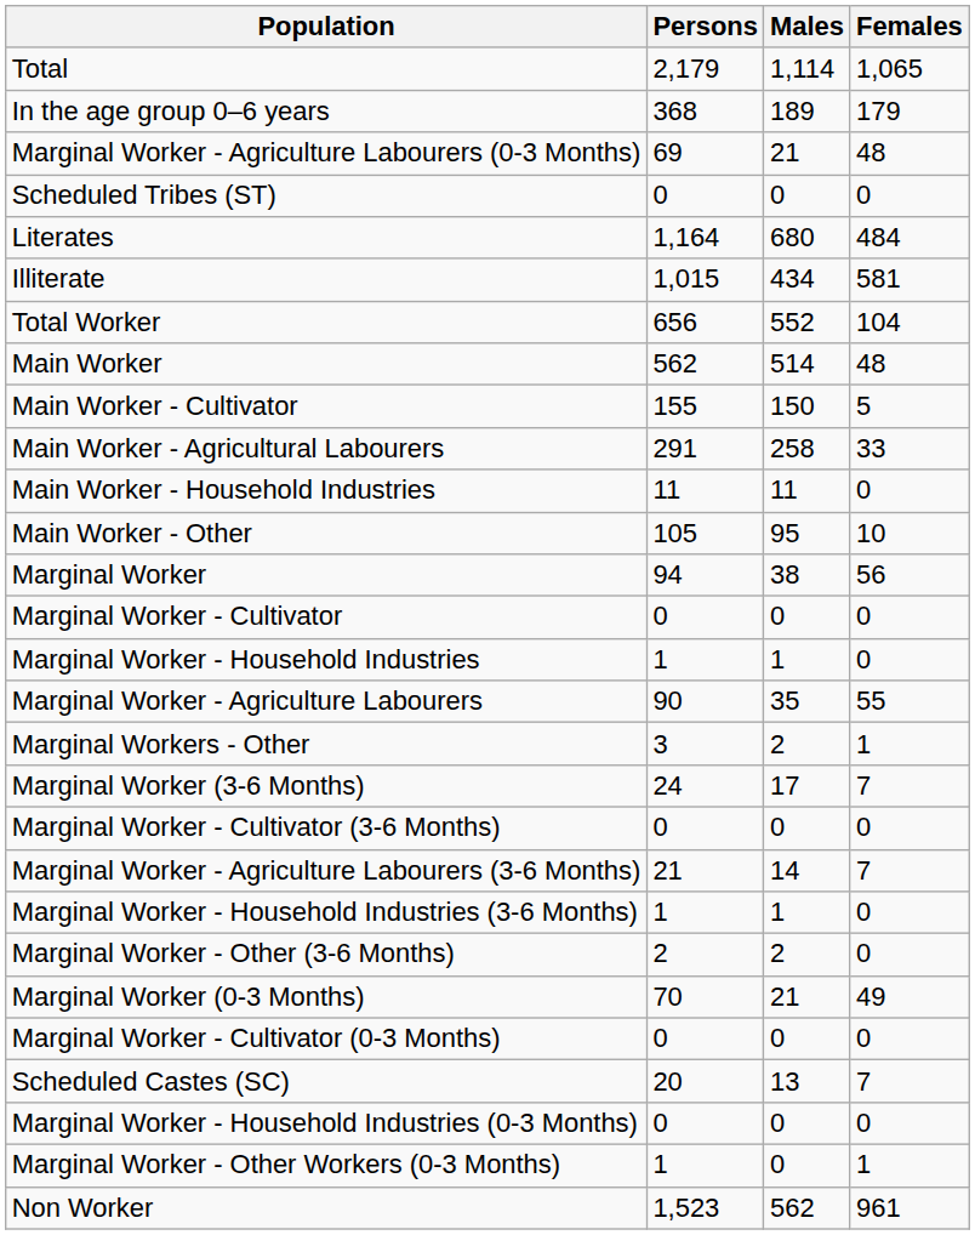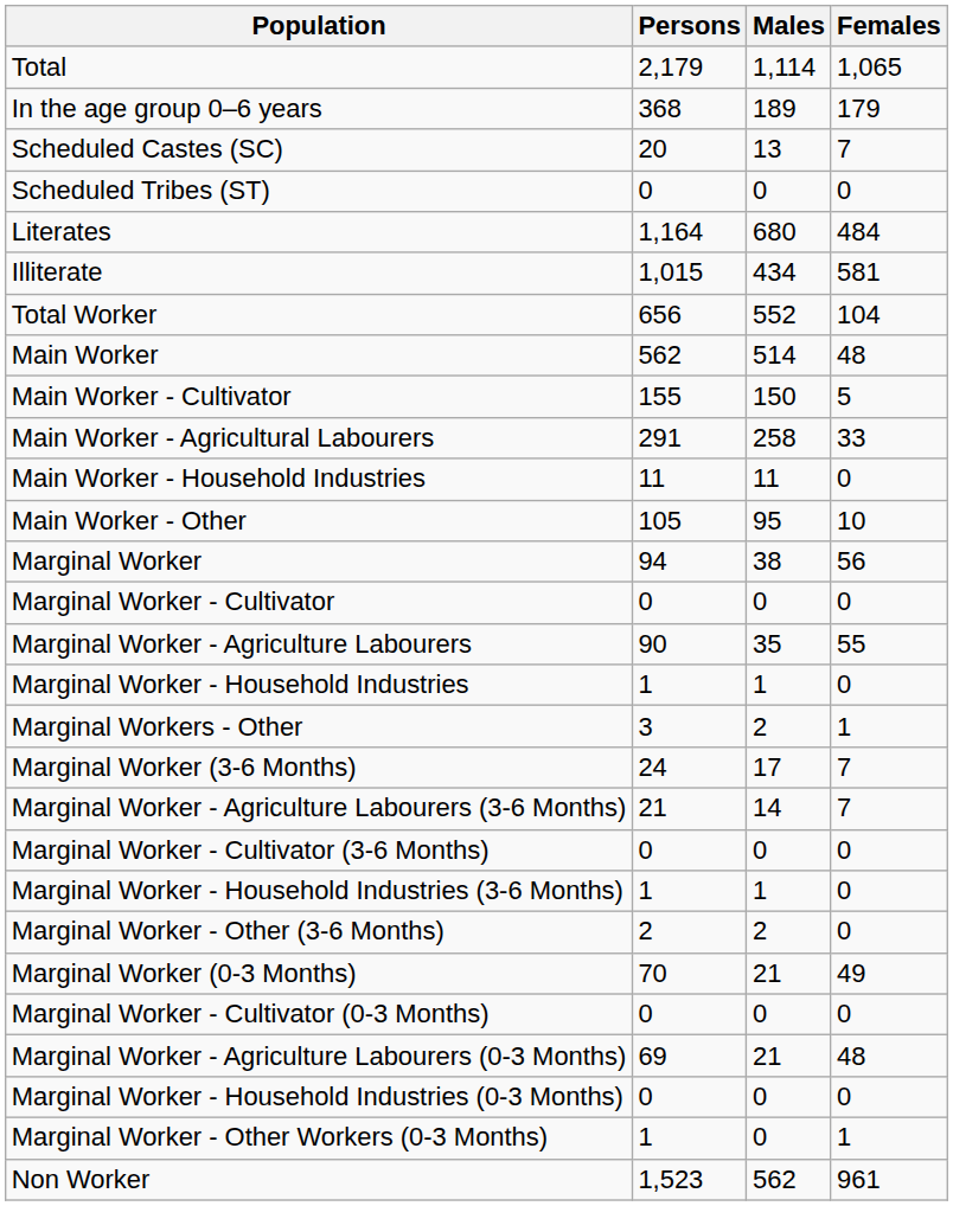 <table class="wikitable">
 <tr>
 <th>Population</th>
 <th>Persons</th>
 <th>Males</th>
 <th>Females</th>
 </tr>
 <tr>
 <td>Total</td>
 <td>2,179</td>
 <td>1,114</td>
 <td>1,065</td>
 </tr>
 <tr>
 <td>In the age group 0–6 years</td>
 <td>368</td>
 <td>189</td>
 <td>179</td>
 </tr>
 <tr>
-<td>Marginal Worker - Agriculture Labourers (0-3 Months)</td>
-<td>69</td>
-<td>21</td>
-<td>48</td>
+<td>Scheduled Castes (SC)</td>
+<td>20</td>
+<td>13</td>
+<td>7</td>
 </tr>
 <tr>
 <td>Scheduled Tribes (ST)</td>
 <td>0</td>
 <td>0</td>
 <td>0</td>
 </tr>
 <tr>
 <td>Literates</td>
 <td>1,164</td>
 <td>680</td>
 <td>484</td>
 </tr>
 <tr>
 <td>Illiterate</td>
 <td>1,015</td>
 <td>434</td>
 <td>581</td>
 </tr>
 <tr>
 <td>Total Worker</td>
 <td>656</td>
 <td>552</td>
 <td>104</td>
 </tr>
 <tr>
 <td>Main Worker</td>
 <td>562</td>
 <td>514</td>
 <td>48</td>
 </tr>
 <tr>
 <td>Main Worker - Cultivator</td>
 <td>155</td>
 <td>150</td>
 <td>5</td>
 </tr>
 <tr>
 <td>Main Worker - Agricultural Labourers</td>
 <td>291</td>
 <td>258</td>
 <td>33</td>
 </tr>
 <tr>
 <td>Main Worker - Household Industries</td>
 <td>11</td>
 <td>11</td>
 <td>0</td>
 </tr>
 <tr>
 <td>Main Worker - Other</td>
 <td>105</td>
 <td>95</td>
 <td>10</td>
 </tr>
 <tr>
 <td>Marginal Worker</td>
 <td>94</td>
 <td>38</td>
 <td>56</td>
 </tr>
 <tr>
 <td>Marginal Worker - Cultivator</td>
 <td>0</td>
 <td>0</td>
 <td>0</td>
 </tr>
 <tr>
+<td>Marginal Worker - Agriculture Labourers</td>
+<td>90</td>
+<td>35</td>
+<td>55</td>
+</tr>
+<tr>
 <td>Marginal Worker - Household Industries</td>
 <td>1</td>
 <td>1</td>
 <td>0</td>
-</tr>
-<tr>
-<td>Marginal Worker - Agriculture Labourers</td>
-<td>90</td>
-<td>35</td>
-<td>55</td>
 </tr>
 <tr>
 <td>Marginal Workers - Other</td>
 <td>3</td>
 <td>2</td>
 <td>1</td>
 </tr>
 <tr>
 <td>Marginal Worker (3-6 Months)</td>
 <td>24</td>
 <td>17</td>
 <td>7</td>
 </tr>
 <tr>
+<td>Marginal Worker - Agriculture Labourers (3-6 Months)</td>
+<td>21</td>
+<td>14</td>
+<td>7</td>
+</tr>
+<tr>
 <td>Marginal Worker - Cultivator (3-6 Months)</td>
 <td>0</td>
 <td>0</td>
 <td>0</td>
-</tr>
-<tr>
-<td>Marginal Worker - Agriculture Labourers (3-6 Months)</td>
-<td>21</td>
-<td>14</td>
-<td>7</td>
 </tr>
 <tr>
 <td>Marginal Worker - Household Industries (3-6 Months)</td>
 <td>1</td>
 <td>1</td>
 <td>0</td>
 </tr>
 <tr>
 <td>Marginal Worker - Other (3-6 Months)</td>
 <td>2</td>
 <td>2</td>
 <td>0</td>
 </tr>
 <tr>
 <td>Marginal Worker (0-3 Months)</td>
 <td>70</td>
 <td>21</td>
 <td>49</td>
 </tr>
 <tr>
 <td>Marginal Worker - Cultivator (0-3 Months)</td>
 <td>0</td>
 <td>0</td>
 <td>0</td>
 </tr>
 <tr>
-<td>Scheduled Castes (SC)</td>
-<td>20</td>
-<td>13</td>
-<td>7</td>
+<td>Marginal Worker - Agriculture Labourers (0-3 Months)</td>
+<td>69</td>
+<td>21</td>
+<td>48</td>
 </tr>
 <tr>
 <td>Marginal Worker - Household Industries (0-3 Months)</td>
 <td>0</td>
 <td>0</td>
 <td>0</td>
 </tr>
 <tr>
 <td>Marginal Worker - Other Workers (0-3 Months)</td>
 <td>1</td>
 <td>0</td>
 <td>1</td>
 </tr>
 <tr>
 <td>Non Worker</td>
 <td>1,523</td>
 <td>562</td>
 <td>961</td>
 </tr>
 </table>
